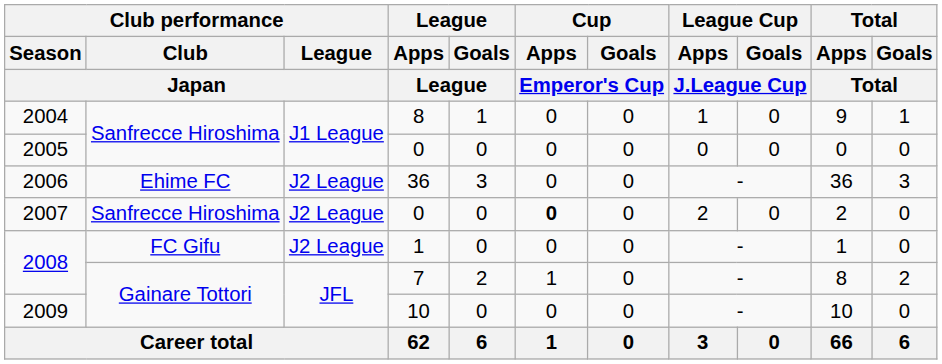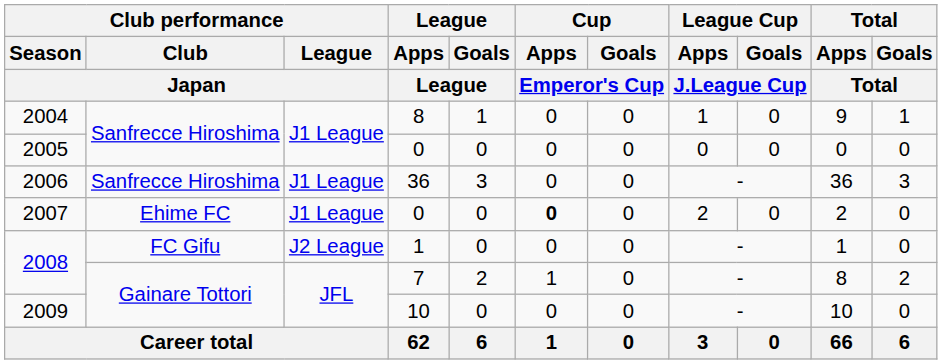 <table class="wikitable" style="text-align:center">
 <tr>
 <th colspan=3>Club performance</th>
 <th colspan=2>League</th>
 <th colspan=2>Cup</th>
 <th colspan=2>League Cup</th>
 <th colspan=2>Total</th>
 </tr>
 <tr>
 <th>Season</th>
 <th>Club</th>
 <th>League</th>
 <th>Apps</th>
 <th>Goals</th>
 <th>Apps</th>
 <th>Goals</th>
 <th>Apps</th>
 <th>Goals</th>
 <th>Apps</th>
 <th>Goals</th>
 </tr>
 <tr>
 <th colspan=3>Japan</th>
 <th colspan=2>League</th>
 <th colspan=2><a href='#'>Emperor's Cup</a></th>
 <th colspan=2><a href='#'>J.League Cup</a></th>
 <th colspan=2>Total</th>
 </tr>
 <tr>
 <td>2004</td>
 <td rowspan="2"><a href='#'>Sanfrecce Hiroshima</a></td>
 <td rowspan="2"><a href='#'>J1 League</a></td>
 <td>8</td>
 <td>1</td>
 <td>0</td>
 <td>0</td>
 <td>1</td>
 <td>0</td>
 <td>9</td>
 <td>1</td>
 </tr>
 <tr>
 <td>2005</td>
 <td>0</td>
 <td>0</td>
 <td>0</td>
 <td>0</td>
 <td>0</td>
 <td>0</td>
 <td>0</td>
 <td>0</td>
 </tr>
 <tr>
 <td>2006</td>
-<td><a href='#'>Ehime FC</a></td>
-<td><a href='#'>J2 League</a></td>
+<td><a href='#'>Sanfrecce Hiroshima</a></td>
+<td><a href='#'>J1 League</a></td>
 <td>36</td>
 <td>3</td>
 <td>0</td>
 <td>0</td>
 <td colspan="2">-</td>
 <td>36</td>
 <td>3</td>
 </tr>
 <tr>
 <td>2007</td>
-<td><a href='#'>Sanfrecce Hiroshima</a></td>
-<td><a href='#'>J2 League</a></td>
+<td><a href='#'>Ehime FC</a></td>
+<td><a href='#'>J1 League</a></td>
 <td>0</td>
 <td>0</td>
 <td><strong>0</strong></td>
 <td>0</td>
 <td>2</td>
 <td>0</td>
 <td>2</td>
 <td>0</td>
 </tr>
 <tr>
 <td rowspan="2"><a href='#'>2008</a></td>
 <td><a href='#'>FC Gifu</a></td>
 <td><a href='#'>J2 League</a></td>
 <td>1</td>
 <td>0</td>
 <td>0</td>
 <td>0</td>
 <td colspan="2">-</td>
 <td>1</td>
 <td>0</td>
 </tr>
 <tr>
 <td rowspan="2"><a href='#'>Gainare Tottori</a></td>
 <td rowspan="2"><a href='#'>JFL</a></td>
 <td>7</td>
 <td>2</td>
 <td>1</td>
 <td>0</td>
 <td colspan="2">-</td>
 <td>8</td>
 <td>2</td>
 </tr>
 <tr>
 <td>2009</td>
 <td>10</td>
 <td>0</td>
 <td>0</td>
 <td>0</td>
 <td colspan="2">-</td>
 <td>10</td>
 <td>0</td>
 </tr>
 <tr>
 <th colspan=3>Career total</th>
 <th>62</th>
 <th>6</th>
 <th>1</th>
 <th>0</th>
 <th>3</th>
 <th>0</th>
 <th>66</th>
 <th>6</th>
 </tr>
 </table>
